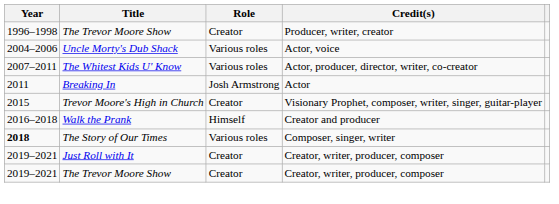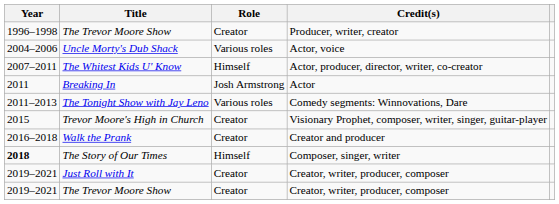 <table class=wikitable>
 <tr>
 <th>Year</th>
 <th>Title</th>
 <th>Role</th>
 <th>Credit(s)</th>
 <th></th>
 </tr>
 <tr>
 <td>1996–1998</td>
 <td><em>The Trevor Moore Show</em></td>
 <td>Creator</td>
 <td>Producer, writer, creator</td>
 <td></td>
 </tr>
 <tr>
 <td>2004–2006</td>
 <td><em><a href='#'>Uncle Morty's Dub Shack</a></em></td>
 <td>Various roles</td>
 <td>Actor, voice</td>
 <td></td>
 </tr>
 <tr>
 <td>2007–2011</td>
 <td><em><a href='#'>The Whitest Kids U' Know</a></em></td>
-<td>Various roles</td>
+<td>Himself</td>
 <td>Actor, producer, director, writer, co-creator</td>
 <td></td>
 </tr>
 <tr>
 <td>2011</td>
 <td><em><a href='#'>Breaking In</a></em></td>
 <td>Josh Armstrong</td>
 <td>Actor</td>
+<td></td>
+</tr>
+<tr>
+<td>2011–2013</td>
+<td><em><a href='#'>The Tonight Show with Jay Leno</a></em></td>
+<td>Various roles</td>
+<td>Comedy segments: Winnovations, Dare</td>
 <td></td>
 </tr>
 <tr>
 <td>2015</td>
 <td><em>Trevor Moore's High in Church</em></td>
 <td>Creator</td>
 <td>Visionary Prophet, composer, writer, singer, guitar-player</td>
 <td></td>
 </tr>
 <tr>
 <td>2016–2018</td>
 <td><em><a href='#'>Walk the Prank</a></em></td>
-<td>Himself</td>
+<td>Creator</td>
 <td>Creator and producer</td>
 <td></td>
 </tr>
 <tr>
 <td><strong>2018</strong></td>
 <td><em>The Story of Our Times</em></td>
-<td>Various roles</td>
+<td>Himself</td>
 <td>Composer, singer, writer</td>
 <td></td>
 </tr>
 <tr>
 <td>2019–2021</td>
 <td><em><a href='#'>Just Roll with It</a></em></td>
 <td>Creator</td>
 <td>Creator, writer, producer, composer</td>
 <td></td>
 </tr>
 <tr>
 <td>2019–2021</td>
 <td><em>The Trevor Moore Show</em></td>
 <td>Creator</td>
 <td>Creator, writer, producer, composer</td>
 <td></td>
 </tr>
 </table>
